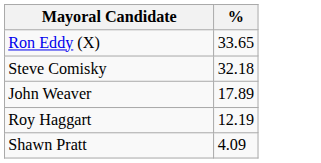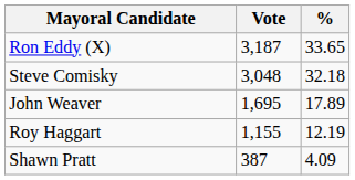 <table class="wikitable">
 <tr>
 <th bgcolor="#DDDDFF" width="200px">Mayoral Candidate </th>
+<th bgcolor="#DDDDFF" width="50px">Vote</th>
 <th bgcolor="#DDDDFF" width="30px">%</th>
 </tr>
 <tr>
 <td><a href='#'>Ron Eddy</a> (X)</td>
+<td>3,187</td>
 <td>33.65</td>
 </tr>
 <tr>
 <td>Steve Comisky</td>
+<td>3,048</td>
 <td>32.18</td>
 </tr>
 <tr>
 <td>John Weaver</td>
+<td>1,695</td>
 <td>17.89</td>
 </tr>
 <tr>
 <td>Roy Haggart</td>
+<td>1,155</td>
 <td>12.19</td>
 </tr>
 <tr>
 <td>Shawn Pratt</td>
+<td>387</td>
 <td>4.09</td>
 </tr>
 </table>
